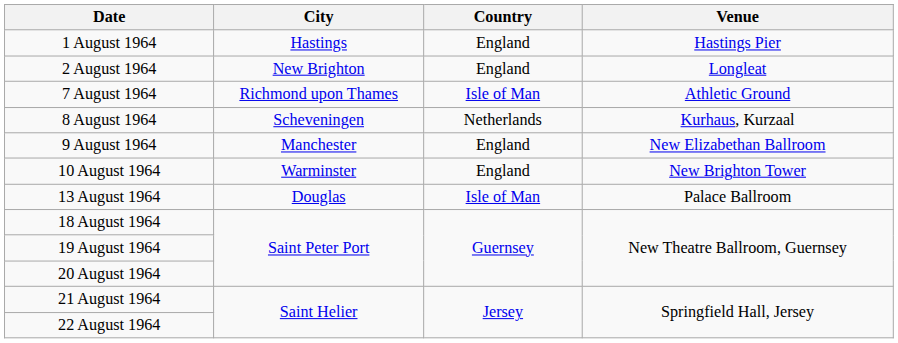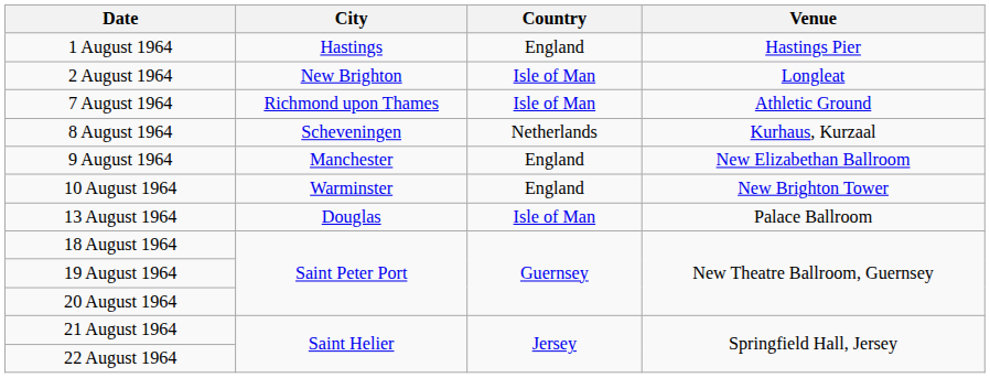 <table class="wikitable" style="text-align:center;">
 <tr>
 <th width="200">Date</th>
 <th width="200">City</th>
 <th width="150">Country</th>
 <th width="300">Venue</th>
 </tr>
 <tr>
 <td>1 August 1964</td>
 <td><a href='#'>Hastings</a></td>
 <td>England</td>
 <td><a href='#'>Hastings Pier</a></td>
 </tr>
 <tr>
 <td>2 August 1964</td>
 <td><a href='#'>New Brighton</a></td>
-<td>England</td>
+<td><a href='#'>Isle of Man</a></td>
 <td><a href='#'>Longleat</a></td>
 </tr>
 <tr>
 <td>7 August 1964</td>
 <td><a href='#'>Richmond upon Thames</a></td>
 <td><a href='#'>Isle of Man</a></td>
 <td><a href='#'>Athletic Ground</a></td>
 </tr>
 <tr>
 <td>8 August 1964</td>
 <td><a href='#'>Scheveningen</a></td>
 <td>Netherlands</td>
 <td><a href='#'>Kurhaus</a>, Kurzaal</td>
 </tr>
 <tr>
 <td>9 August 1964</td>
 <td><a href='#'>Manchester</a></td>
 <td>England</td>
 <td><a href='#'>New Elizabethan Ballroom</a></td>
 </tr>
 <tr>
 <td>10 August 1964</td>
 <td><a href='#'>Warminster</a></td>
 <td>England</td>
 <td><a href='#'>New Brighton Tower</a></td>
 </tr>
 <tr>
 <td>13 August 1964</td>
 <td><a href='#'>Douglas</a></td>
 <td><a href='#'>Isle of Man</a></td>
 <td>Palace Ballroom</td>
 </tr>
 <tr>
 <td>18 August 1964</td>
 <td rowspan="3"><a href='#'>Saint Peter Port</a></td>
 <td rowspan="3"><a href='#'>Guernsey</a></td>
 <td rowspan="3">New Theatre Ballroom, Guernsey</td>
 </tr>
 <tr>
 <td>19 August 1964</td>
 </tr>
 <tr>
 <td>20 August 1964</td>
 </tr>
 <tr>
 <td>21 August 1964</td>
 <td rowspan="2"><a href='#'>Saint Helier</a></td>
 <td rowspan="2"><a href='#'>Jersey</a></td>
 <td rowspan="2">Springfield Hall, Jersey</td>
 </tr>
 <tr>
 <td>22 August 1964</td>
 </tr>
 </table>
